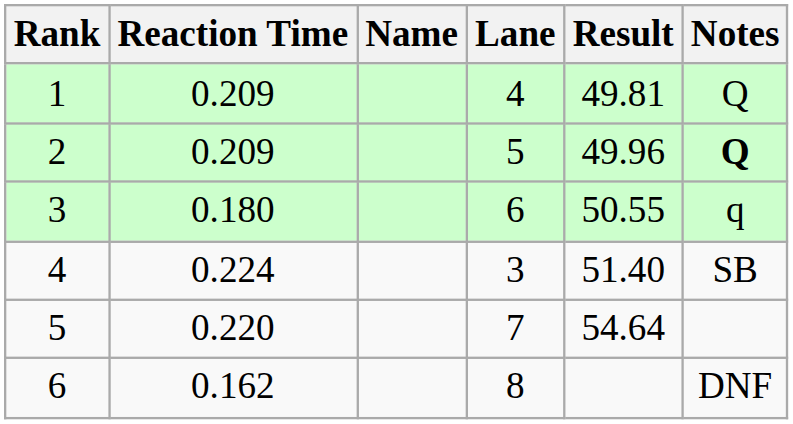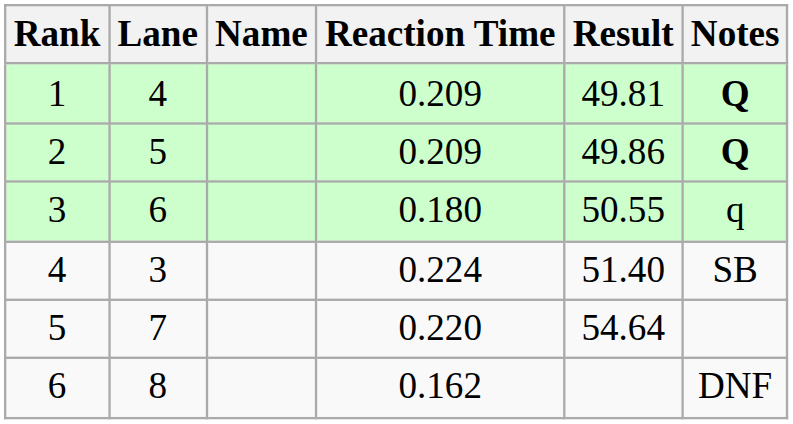 <table class="wikitable" style="text-align:center">
 <tr>
 <th>Rank</th>
+<th>Lane</th>
+<th>Name</th>
 <th>Reaction Time</th>
-<th>Name</th>
-<th>Lane</th>
 <th>Result</th>
 <th>Notes</th>
 </tr>
 <tr bgcolor=ccffcc>
 <td>1</td>
+<td>4</td>
+<td align="left"></td>
 <td>0.209</td>
-<td align="left"></td>
-<td>4</td>
 <td>49.81</td>
-<td>Q</td>
+<td><strong>Q</strong></td>
 </tr>
 <tr bgcolor=ccffcc>
 <td>2</td>
+<td>5</td>
+<td align="left"></td>
 <td>0.209</td>
-<td align="left"></td>
-<td>5</td>
-<td>49.96</td>
+<td>49.86</td>
 <td><strong>Q</strong></td>
 </tr>
 <tr bgcolor=ccffcc>
 <td>3</td>
+<td>6</td>
+<td align="left"></td>
 <td>0.180</td>
-<td align="left"></td>
-<td>6</td>
 <td>50.55</td>
 <td>q</td>
 </tr>
 <tr>
 <td>4</td>
+<td>3</td>
+<td align="left"></td>
 <td>0.224</td>
-<td align="left"></td>
-<td>3</td>
 <td>51.40</td>
 <td>SB</td>
 </tr>
 <tr>
 <td>5</td>
+<td>7</td>
+<td align="left"></td>
 <td>0.220</td>
-<td align="left"></td>
-<td>7</td>
 <td>54.64</td>
 <td></td>
 </tr>
 <tr>
 <td>6</td>
+<td>8</td>
+<td align="left"></td>
 <td>0.162</td>
-<td align="left"></td>
-<td>8</td>
 <td></td>
 <td>DNF</td>
 </tr>
 </table>
